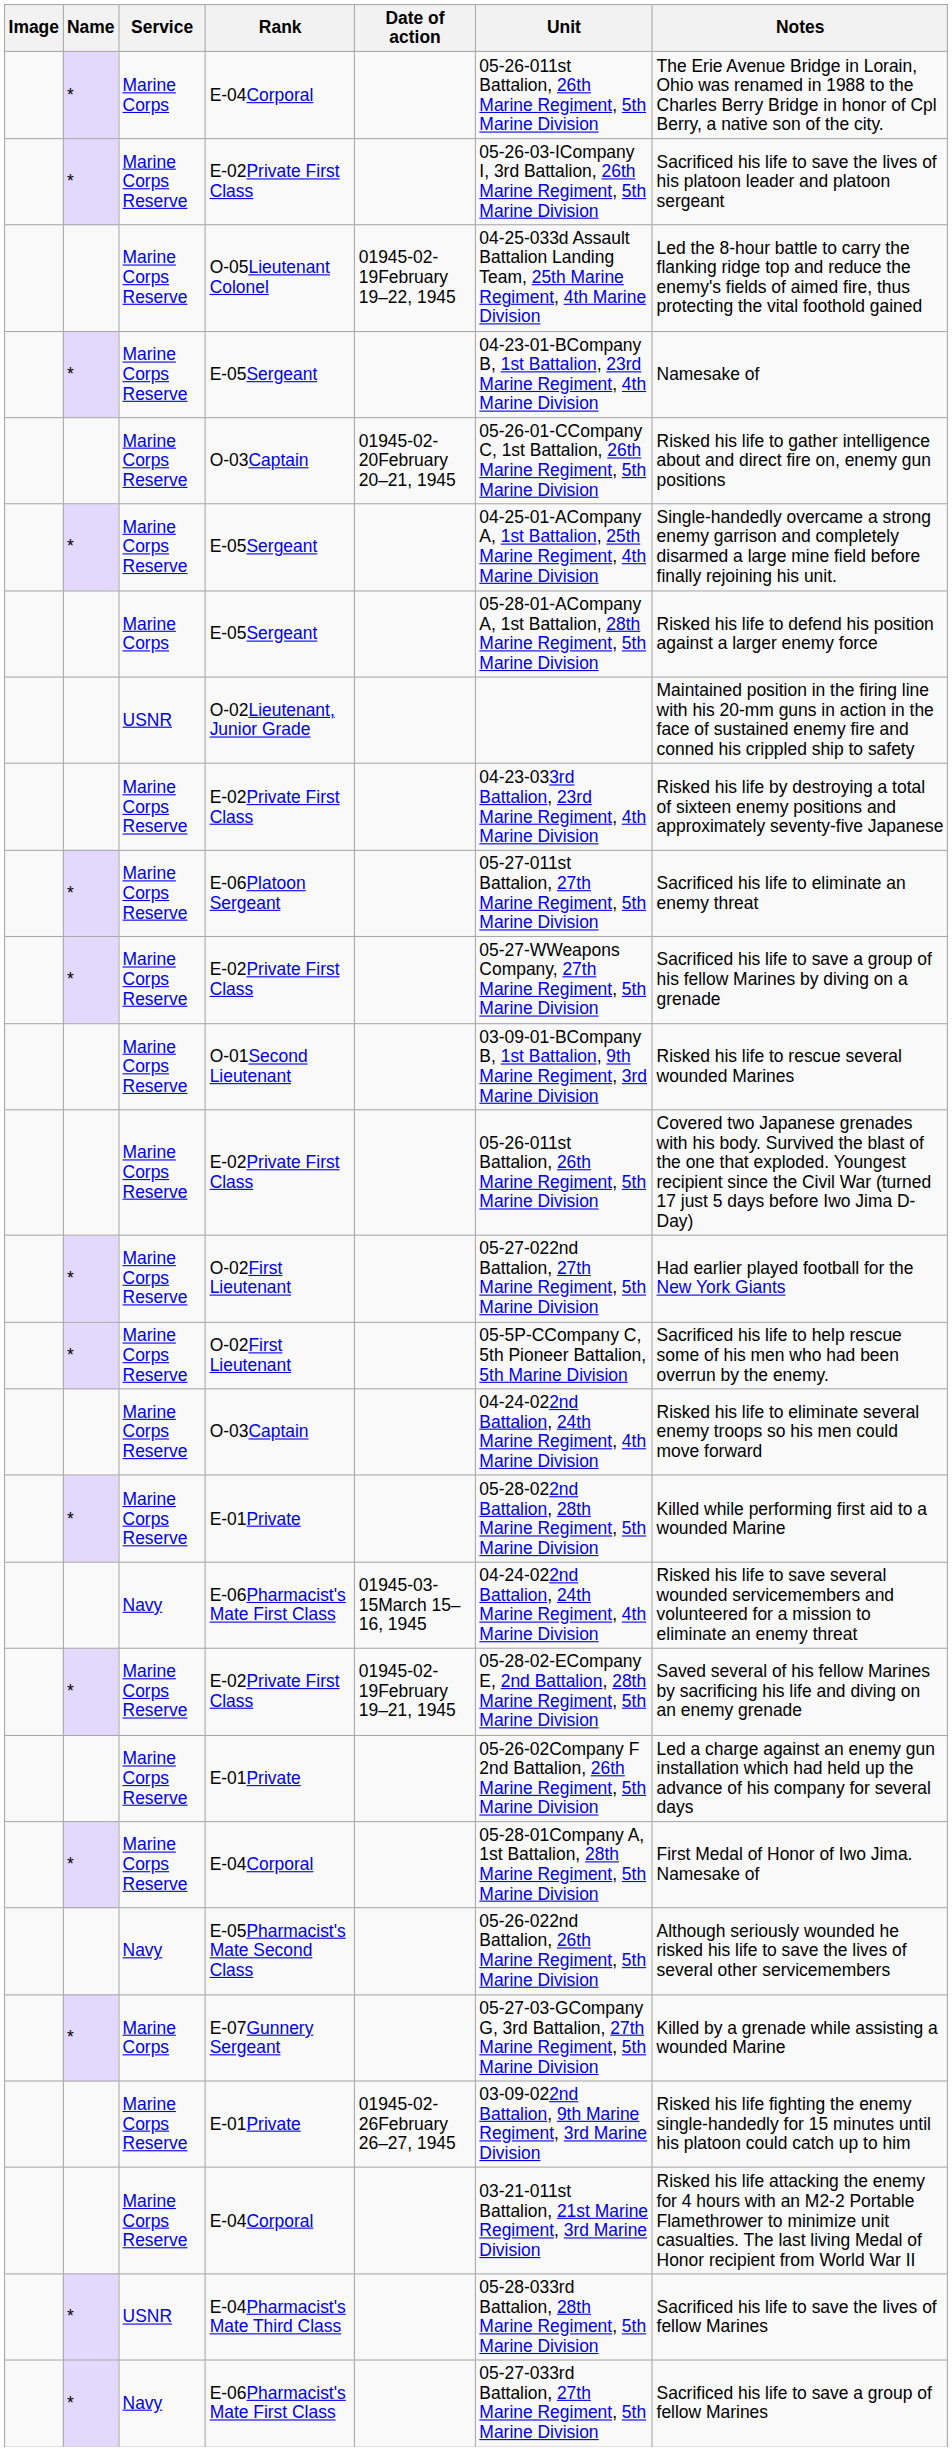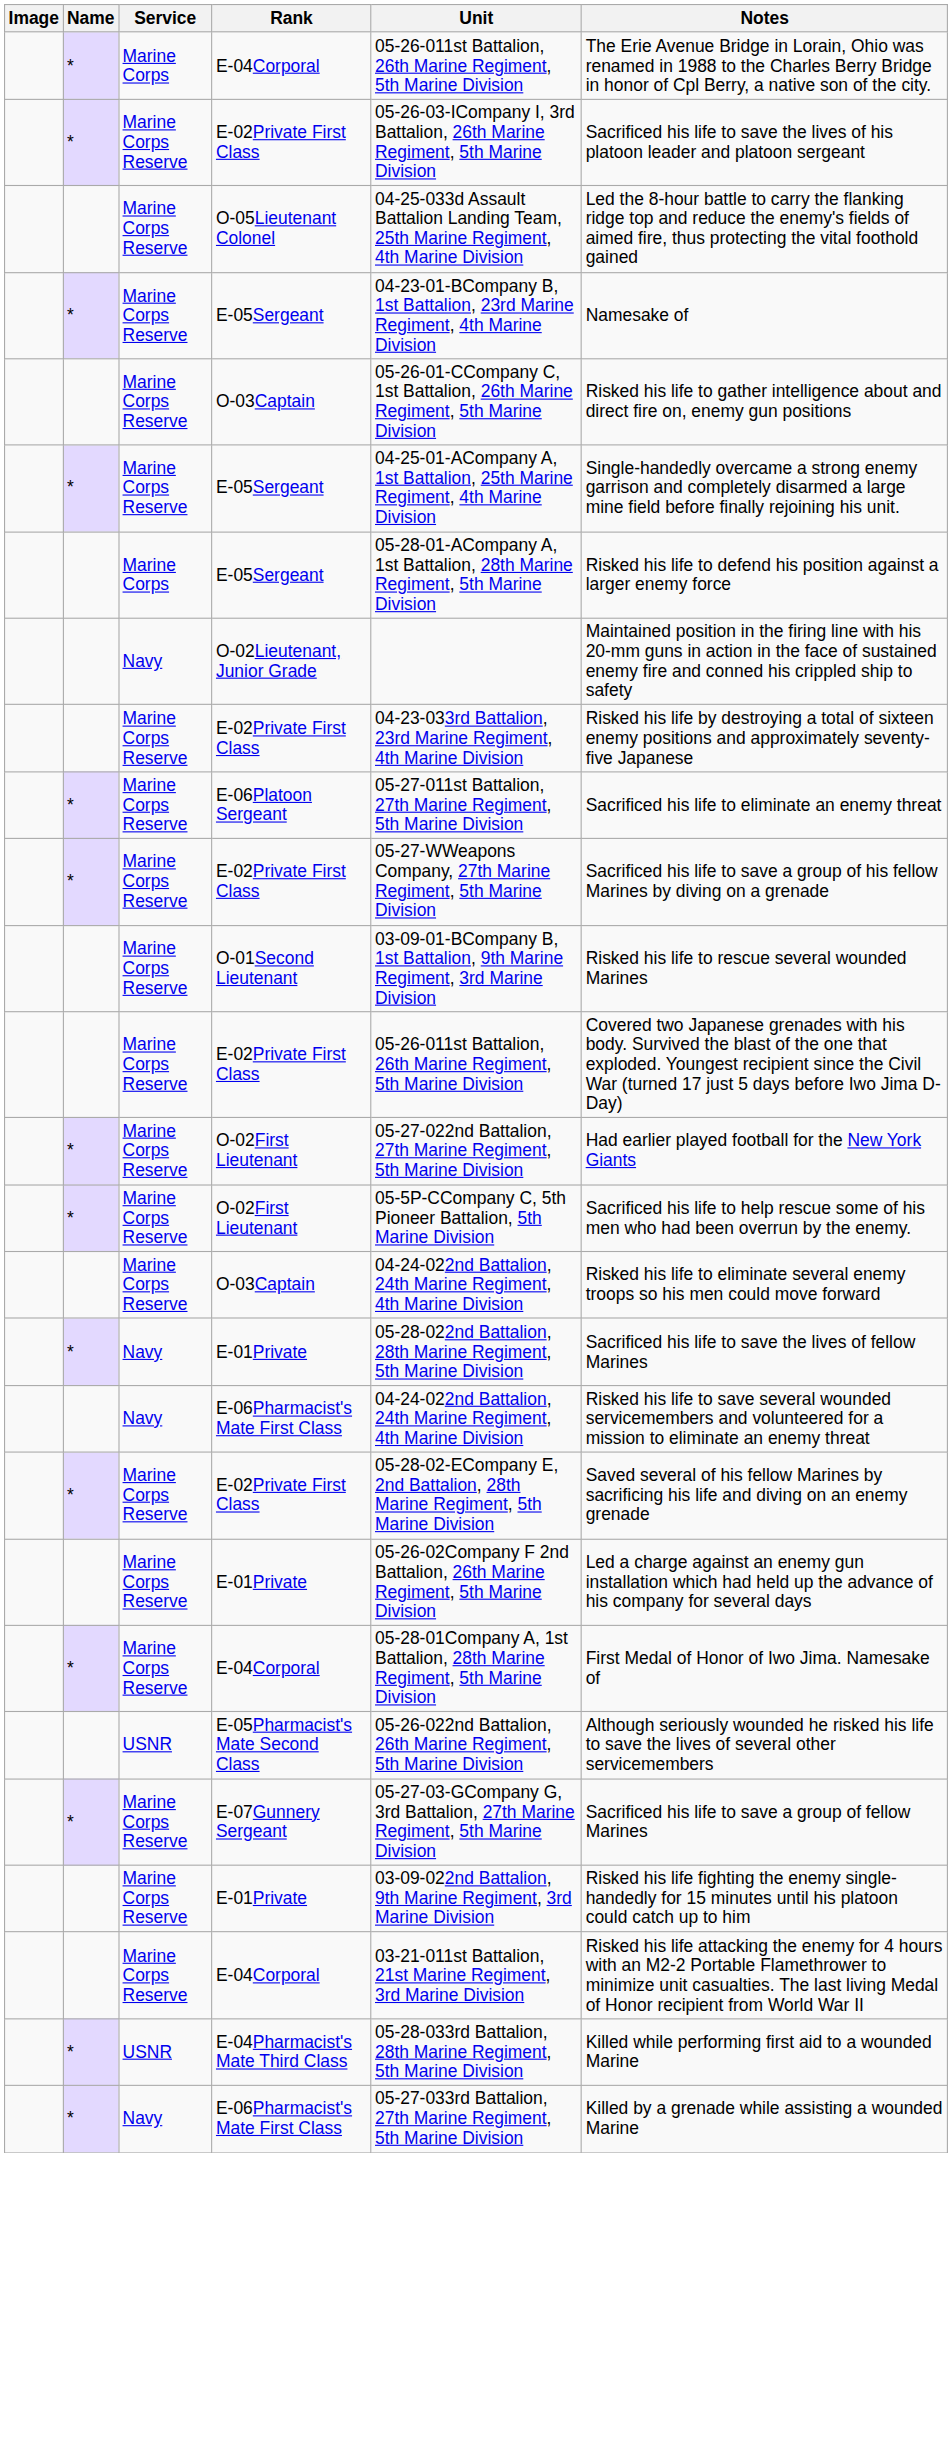 <table class="wikitable sortable" width="98%">
 <tr>
 <th class="unsortable">Image</th>
 <th>Name</th>
 <th>Service</th>
 <th>Rank</th>
-<th>Date of action</th>
 <th>Unit</th>
 <th class="unsortable">Notes</th>
 </tr>
 <tr>
 <td></td>
 <td style="background:#e3d9ff;">*</td>
 <td><a href='#'>Marine Corps</a></td>
 <td><span>E-04</span><a href='#'>Corporal</a></td>
-<td></td>
 <td><span>05-26-01</span>1st Battalion, <a href='#'>26th Marine Regiment</a>, <a href='#'>5th Marine Division</a></td>
 <td>The Erie Avenue Bridge in Lorain, Ohio was renamed in 1988 to the Charles Berry Bridge in honor of Cpl Berry, a native son of the city.</td>
 </tr>
 <tr>
 <td></td>
 <td style="background:#e3d9ff;">*</td>
 <td><a href='#'>Marine Corps Reserve</a></td>
 <td><span>E-02</span><a href='#'>Private First Class</a></td>
-<td></td>
 <td><span>05-26-03-I</span>Company I, 3rd Battalion, <a href='#'>26th Marine Regiment</a>, <a href='#'>5th Marine Division</a></td>
 <td>Sacrificed his life to save the lives of his platoon leader and platoon sergeant</td>
 </tr>
 <tr>
 <td></td>
 <td></td>
 <td><a href='#'>Marine Corps Reserve</a></td>
 <td><span>O-05</span><a href='#'>Lieutenant Colonel</a></td>
-<td><span>01945-02-19</span>February 19–22, 1945</td>
 <td><span>04-25-03</span>3d Assault Battalion Landing Team, <a href='#'>25th Marine Regiment</a>, <a href='#'>4th Marine Division</a></td>
 <td>Led the 8-hour battle to carry the flanking ridge top and reduce the enemy's fields of aimed fire, thus protecting the vital foothold gained</td>
 </tr>
 <tr>
 <td></td>
 <td style="background:#e3d9ff;">*</td>
 <td><a href='#'>Marine Corps Reserve</a></td>
 <td><span>E-05</span><a href='#'>Sergeant</a></td>
-<td></td>
 <td><span>04-23-01-B</span>Company B, <a href='#'>1st Battalion</a>, <a href='#'>23rd Marine Regiment</a>, <a href='#'>4th Marine Division</a></td>
 <td>Namesake of </td>
 </tr>
 <tr>
 <td></td>
 <td></td>
 <td><a href='#'>Marine Corps Reserve</a></td>
 <td><span>O-03</span><a href='#'>Captain</a></td>
-<td><span>01945-02-20</span>February 20–21, 1945</td>
 <td><span>05-26-01-C</span>Company C, 1st Battalion, <a href='#'>26th Marine Regiment</a>, <a href='#'>5th Marine Division</a></td>
 <td>Risked his life to gather intelligence about and direct fire on, enemy gun positions</td>
 </tr>
 <tr>
 <td></td>
 <td style="background:#e3d9ff;">*</td>
 <td><a href='#'>Marine Corps Reserve</a></td>
 <td><span>E-05</span><a href='#'>Sergeant</a></td>
-<td></td>
 <td><span>04-25-01-A</span>Company A, <a href='#'>1st Battalion</a>, <a href='#'>25th Marine Regiment</a>, <a href='#'>4th Marine Division</a></td>
 <td>Single-handedly overcame a strong enemy garrison and completely disarmed a large mine field before finally rejoining his unit.</td>
 </tr>
 <tr>
 <td></td>
 <td></td>
 <td><a href='#'>Marine Corps</a></td>
 <td><span>E-05</span><a href='#'>Sergeant</a></td>
-<td></td>
 <td><span>05-28-01-A</span>Company A, 1st Battalion, <a href='#'>28th Marine Regiment</a>, <a href='#'>5th Marine Division</a></td>
 <td>Risked his life to defend his position against a larger enemy force</td>
 </tr>
 <tr>
 <td></td>
 <td></td>
-<td><a href='#'>USNR</a></td>
+<td><a href='#'>Navy</a></td>
 <td><span>O-02</span><a href='#'>Lieutenant, Junior Grade</a></td>
-<td></td>
 <td></td>
 <td>Maintained position in the firing line with his 20-mm guns in action in the face of sustained enemy fire and conned his crippled ship to safety</td>
 </tr>
 <tr>
 <td></td>
 <td></td>
 <td><a href='#'>Marine Corps Reserve</a></td>
 <td><span>E-02</span><a href='#'>Private First Class</a></td>
-<td></td>
 <td><span>04-23-03</span><a href='#'>3rd Battalion</a>, <a href='#'>23rd Marine Regiment</a>, <a href='#'>4th Marine Division</a></td>
 <td>Risked his life by destroying a total of sixteen enemy positions and approximately seventy-five Japanese</td>
 </tr>
 <tr>
 <td></td>
 <td style="background:#e3d9ff;">*</td>
 <td><a href='#'>Marine Corps Reserve</a></td>
 <td><span>E-06</span><a href='#'>Platoon Sergeant</a></td>
-<td></td>
 <td><span>05-27-01</span>1st Battalion, <a href='#'>27th Marine Regiment</a>, <a href='#'>5th Marine Division</a></td>
 <td>Sacrificed his life to eliminate an enemy threat</td>
 </tr>
 <tr>
 <td></td>
 <td style="background:#e3d9ff;">*</td>
 <td><a href='#'>Marine Corps Reserve</a></td>
 <td><span>E-02</span><a href='#'>Private First Class</a></td>
-<td></td>
 <td><span>05-27-W</span>Weapons Company, <a href='#'>27th Marine Regiment</a>, <a href='#'>5th Marine Division</a></td>
 <td>Sacrificed his life to save a group of his fellow Marines by diving on a grenade</td>
 </tr>
 <tr>
 <td></td>
 <td></td>
 <td><a href='#'>Marine Corps Reserve</a></td>
 <td><span>O-01</span><a href='#'>Second Lieutenant</a></td>
-<td></td>
 <td><span>03-09-01-B</span>Company B, <a href='#'>1st Battalion</a>, <a href='#'>9th Marine Regiment</a>, <a href='#'>3rd Marine Division</a></td>
 <td>Risked his life to rescue several wounded Marines</td>
 </tr>
 <tr>
 <td></td>
 <td></td>
 <td><a href='#'>Marine Corps Reserve</a></td>
 <td><span>E-02</span><a href='#'>Private First Class</a></td>
-<td></td>
 <td><span>05-26-01</span>1st Battalion, <a href='#'>26th Marine Regiment</a>, <a href='#'>5th Marine Division</a></td>
 <td>Covered two Japanese grenades with his body. Survived the blast of the one that exploded. Youngest recipient since the Civil War (turned 17 just 5 days before Iwo Jima D-Day)</td>
 </tr>
 <tr>
 <td></td>
 <td style="background:#e3d9ff;">*</td>
 <td><a href='#'>Marine Corps Reserve</a></td>
 <td><span>O-02</span><a href='#'>First Lieutenant</a></td>
-<td></td>
 <td><span>05-27-02</span>2nd Battalion, <a href='#'>27th Marine Regiment</a>, <a href='#'>5th Marine Division</a></td>
 <td>Had earlier played football for the <a href='#'>New York Giants</a></td>
 </tr>
 <tr>
 <td></td>
 <td style="background:#e3d9ff;">*</td>
 <td><a href='#'>Marine Corps Reserve</a></td>
 <td><span>O-02</span><a href='#'>First Lieutenant</a></td>
-<td></td>
 <td><span>05-5P-C</span>Company C, 5th Pioneer Battalion, <a href='#'>5th Marine Division</a></td>
 <td>Sacrificed his life to help rescue some of his men who had been overrun by the enemy.</td>
 </tr>
 <tr>
 <td></td>
 <td></td>
 <td><a href='#'>Marine Corps Reserve</a></td>
 <td><span>O-03</span><a href='#'>Captain</a></td>
-<td></td>
 <td><span>04-24-02</span><a href='#'>2nd Battalion</a>, <a href='#'>24th Marine Regiment</a>, <a href='#'>4th Marine Division</a></td>
 <td>Risked his life to eliminate several enemy troops so his men could move forward</td>
 </tr>
 <tr>
 <td></td>
 <td style="background:#e3d9ff;">*</td>
-<td><a href='#'>Marine Corps Reserve</a></td>
+<td><a href='#'>Navy</a></td>
 <td><span>E-01</span><a href='#'>Private</a></td>
-<td></td>
 <td><span>05-28-02</span><a href='#'>2nd Battalion</a>, <a href='#'>28th Marine Regiment</a>, <a href='#'>5th Marine Division</a></td>
-<td>Killed while performing first aid to a wounded Marine</td>
+<td>Sacrificed his life to save the lives of fellow Marines</td>
 </tr>
 <tr>
 <td></td>
 <td></td>
 <td><a href='#'>Navy</a></td>
 <td><span>E-06</span><a href='#'>Pharmacist's Mate First Class</a></td>
-<td><span>01945-03-15</span>March 15–16, 1945</td>
 <td><span>04-24-02</span><a href='#'>2nd Battalion</a>, <a href='#'>24th Marine Regiment</a>, <a href='#'>4th Marine Division</a></td>
 <td>Risked his life to save several wounded servicemembers and volunteered for a mission to eliminate an enemy threat</td>
 </tr>
 <tr>
 <td></td>
 <td style="background:#e3d9ff;">*</td>
 <td><a href='#'>Marine Corps Reserve</a></td>
 <td><span>E-02</span><a href='#'>Private First Class</a></td>
-<td><span>01945-02-19</span>February 19–21, 1945</td>
 <td><span>05-28-02-E</span>Company E, <a href='#'>2nd Battalion</a>, <a href='#'>28th Marine Regiment</a>, <a href='#'>5th Marine Division</a></td>
 <td>Saved several of his fellow Marines by sacrificing his life and diving on an enemy grenade</td>
 </tr>
 <tr>
 <td></td>
 <td></td>
 <td><a href='#'>Marine Corps Reserve</a></td>
 <td><span>E-01</span><a href='#'>Private</a></td>
-<td></td>
 <td><span>05-26-02</span>Company F 2nd Battalion, <a href='#'>26th Marine Regiment</a>, <a href='#'>5th Marine Division</a></td>
 <td>Led a charge against an enemy gun installation which had held up the advance of his company for several days</td>
 </tr>
 <tr>
 <td></td>
 <td style="background:#e3d9ff;">*</td>
 <td><a href='#'>Marine Corps Reserve</a></td>
 <td><span>E-04</span><a href='#'>Corporal</a></td>
-<td></td>
 <td><span>05-28-01</span>Company A, 1st Battalion, <a href='#'>28th Marine Regiment</a>, <a href='#'>5th Marine Division</a></td>
 <td>First Medal of Honor of Iwo Jima. Namesake of </td>
 </tr>
 <tr>
 <td></td>
 <td></td>
-<td><a href='#'>Navy</a></td>
+<td><a href='#'>USNR</a></td>
 <td><span>E-05</span><a href='#'>Pharmacist's Mate Second Class</a></td>
-<td></td>
 <td><span>05-26-02</span>2nd Battalion, <a href='#'>26th Marine Regiment</a>, <a href='#'>5th Marine Division</a></td>
 <td>Although seriously wounded he risked his life to save the lives of several other servicemembers</td>
 </tr>
 <tr>
 <td></td>
 <td style="background:#e3d9ff;">*</td>
-<td><a href='#'>Marine Corps</a></td>
+<td><a href='#'>Marine Corps Reserve</a></td>
 <td><span>E-07</span><a href='#'>Gunnery Sergeant</a></td>
-<td></td>
 <td><span>05-27-03-G</span>Company G, 3rd Battalion, <a href='#'>27th Marine Regiment</a>, <a href='#'>5th Marine Division</a></td>
-<td>Killed by a grenade while assisting a wounded Marine</td>
+<td>Sacrificed his life to save a group of fellow Marines</td>
 </tr>
 <tr>
 <td></td>
 <td></td>
 <td><a href='#'>Marine Corps Reserve</a></td>
 <td><span>E-01</span><a href='#'>Private</a></td>
-<td><span>01945-02-26</span>February 26–27, 1945</td>
 <td><span>03-09-02</span><a href='#'>2nd Battalion</a>,  <a href='#'>9th Marine Regiment</a>, <a href='#'>3rd Marine Division</a></td>
 <td>Risked his life fighting the enemy single-handedly for 15 minutes until his platoon could catch up to him</td>
 </tr>
 <tr>
 <td></td>
 <td></td>
 <td><a href='#'>Marine Corps Reserve</a></td>
 <td><span>E-04</span><a href='#'>Corporal</a></td>
-<td></td>
 <td><span>03-21-01</span>1st Battalion, <a href='#'>21st Marine Regiment</a>, <a href='#'>3rd Marine Division</a></td>
 <td>Risked his life attacking the enemy for 4 hours with an M2-2 Portable Flamethrower to minimize unit casualties. The last living Medal of Honor recipient from World War II</td>
 </tr>
 <tr>
 <td></td>
 <td style="background:#e3d9ff;">*</td>
 <td><a href='#'>USNR</a></td>
 <td><span>E-04</span><a href='#'>Pharmacist's Mate Third Class</a></td>
-<td></td>
 <td><span>05-28-03</span>3rd Battalion, <a href='#'>28th Marine Regiment</a>, <a href='#'>5th Marine Division</a></td>
-<td>Sacrificed his life to save the lives of fellow Marines</td>
+<td>Killed while performing first aid to a wounded Marine</td>
 </tr>
 <tr>
 <td></td>
 <td style="background:#e3d9ff;">*</td>
 <td><a href='#'>Navy</a></td>
 <td><span>E-06</span><a href='#'>Pharmacist's Mate First Class</a></td>
-<td></td>
 <td><span>05-27-03</span>3rd Battalion, <a href='#'>27th Marine Regiment</a>, <a href='#'>5th Marine Division</a></td>
-<td>Sacrificed his life to save a group of fellow Marines</td>
+<td>Killed by a grenade while assisting a wounded Marine</td>
 </tr>
 </table>
